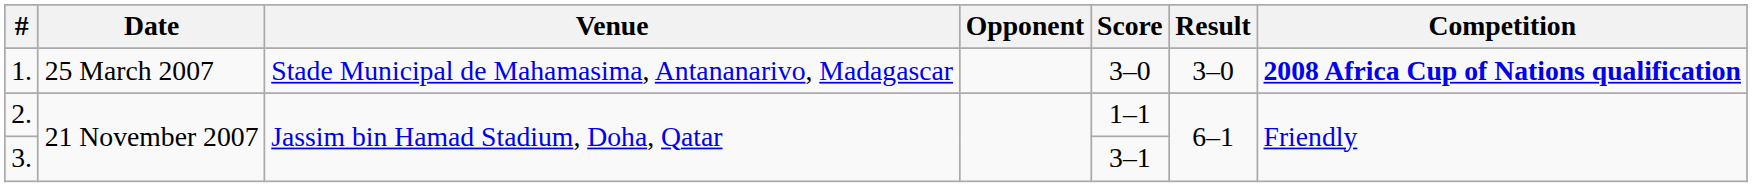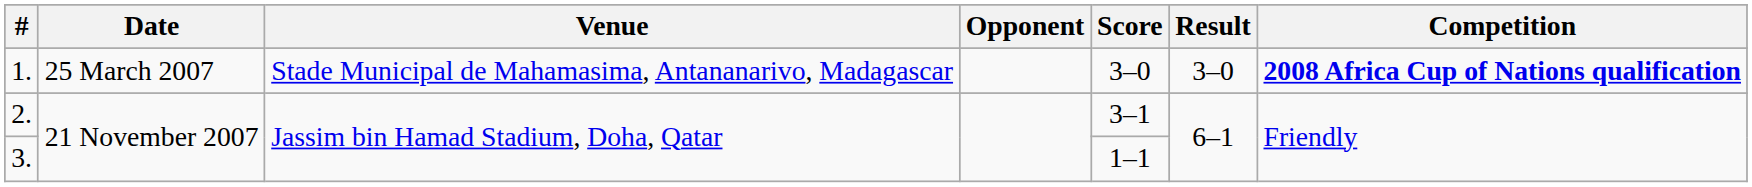 <table class="wikitable">
 <tr>
 <th>#</th>
 <th>Date</th>
 <th>Venue</th>
 <th>Opponent</th>
 <th>Score</th>
 <th>Result</th>
 <th>Competition</th>
 </tr>
 <tr>
 <td>1.</td>
 <td>25 March 2007</td>
 <td><a href='#'>Stade Municipal de Mahamasima</a>, <a href='#'>Antananarivo</a>, <a href='#'>Madagascar</a></td>
 <td></td>
 <td align=center>3–0</td>
 <td align=center>3–0</td>
 <td><strong><a href='#'>2008 Africa Cup of Nations qualification</a></strong></td>
 </tr>
 <tr>
 <td>2.</td>
 <td rowspan="2">21 November 2007</td>
 <td rowspan="2"><a href='#'>Jassim bin Hamad Stadium</a>, <a href='#'>Doha</a>, <a href='#'>Qatar</a></td>
 <td rowspan="2"></td>
-<td align=center>1–1</td>
+<td align=center>3–1</td>
 <td rowspan="2" style="text-align:center">6–1</td>
 <td rowspan="2"><a href='#'>Friendly</a></td>
 </tr>
 <tr>
 <td>3.</td>
-<td align=center>3–1</td>
+<td align=center>1–1</td>
 </tr>
 </table>
